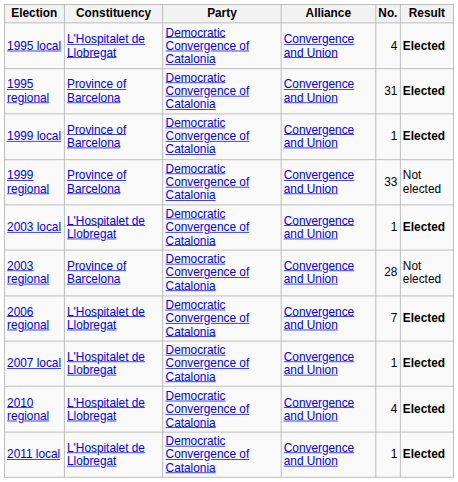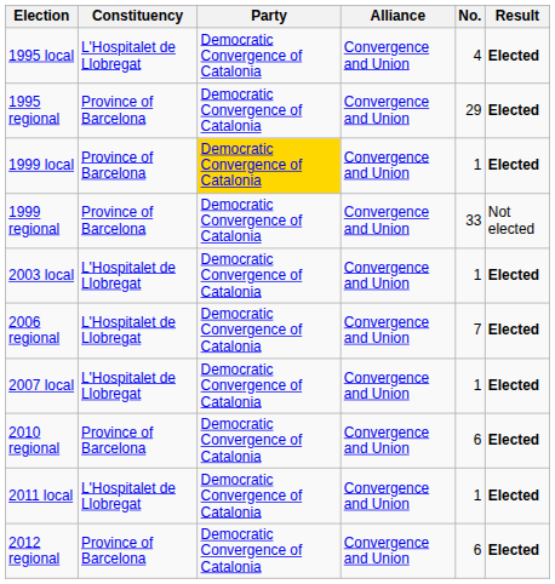 <table class="wikitable" style="text-align:left;">
 <tr>
 <th scope=col>Election</th>
 <th scope=col>Constituency</th>
 <th scope=col>Party</th>
 <th scope=col>Alliance</th>
 <th scope=col>No.</th>
 <th scope=col>Result</th>
 </tr>
 <tr>
 <td><a href='#'>1995 local</a></td>
 <td><a href='#'>L'Hospitalet de Llobregat</a></td>
 <td><a href='#'>Democratic Convergence of Catalonia</a></td>
 <td><a href='#'>Convergence and Union</a></td>
 <td align=right>4</td>
 <td><strong>Elected</strong></td>
 </tr>
 <tr>
 <td><a href='#'>1995 regional</a></td>
 <td><a href='#'>Province of Barcelona</a></td>
 <td><a href='#'>Democratic Convergence of Catalonia</a></td>
 <td><a href='#'>Convergence and Union</a></td>
-<td align=right>31</td>
+<td align=right>29</td>
 <td><strong>Elected</strong></td>
 </tr>
 <tr>
 <td><a href='#'>1999 local</a></td>
 <td><a href='#'>Province of Barcelona</a></td>
-<td><a href='#'>Democratic Convergence of Catalonia</a></td>
+<td style="background: gold;"><a href='#'>Democratic Convergence of Catalonia</a></td>
 <td><a href='#'>Convergence and Union</a></td>
 <td align=right>1</td>
 <td><strong>Elected</strong></td>
 </tr>
 <tr>
 <td><a href='#'>1999 regional</a></td>
 <td><a href='#'>Province of Barcelona</a></td>
 <td><a href='#'>Democratic Convergence of Catalonia</a></td>
 <td><a href='#'>Convergence and Union</a></td>
 <td align=right>33</td>
 <td>Not elected</td>
 </tr>
 <tr>
 <td><a href='#'>2003 local</a></td>
 <td><a href='#'>L'Hospitalet de Llobregat</a></td>
 <td><a href='#'>Democratic Convergence of Catalonia</a></td>
 <td><a href='#'>Convergence and Union</a></td>
 <td align=right>1</td>
 <td><strong>Elected</strong></td>
 </tr>
 <tr>
-<td><a href='#'>2003 regional</a></td>
-<td><a href='#'>Province of Barcelona</a></td>
-<td><a href='#'>Democratic Convergence of Catalonia</a></td>
-<td><a href='#'>Convergence and Union</a></td>
-<td align=right>28</td>
-<td>Not elected</td>
-</tr>
-<tr>
 <td><a href='#'>2006 regional</a></td>
 <td><a href='#'>L'Hospitalet de Llobregat</a></td>
 <td><a href='#'>Democratic Convergence of Catalonia</a></td>
 <td><a href='#'>Convergence and Union</a></td>
 <td align=right>7</td>
 <td><strong>Elected</strong></td>
 </tr>
 <tr>
 <td><a href='#'>2007 local</a></td>
 <td><a href='#'>L'Hospitalet de Llobregat</a></td>
 <td><a href='#'>Democratic Convergence of Catalonia</a></td>
 <td><a href='#'>Convergence and Union</a></td>
 <td align=right>1</td>
 <td><strong>Elected</strong></td>
 </tr>
 <tr>
 <td><a href='#'>2010 regional</a></td>
-<td><a href='#'>L'Hospitalet de Llobregat</a></td>
+<td><a href='#'>Province of Barcelona</a></td>
 <td><a href='#'>Democratic Convergence of Catalonia</a></td>
 <td><a href='#'>Convergence and Union</a></td>
-<td align=right>4</td>
+<td align=right>6</td>
 <td><strong>Elected</strong></td>
 </tr>
 <tr>
 <td><a href='#'>2011 local</a></td>
 <td><a href='#'>L'Hospitalet de Llobregat</a></td>
 <td><a href='#'>Democratic Convergence of Catalonia</a></td>
 <td><a href='#'>Convergence and Union</a></td>
 <td align=right>1</td>
 <td><strong>Elected</strong></td>
 </tr>
+<tr>
+<td><a href='#'>2012 regional</a></td>
+<td><a href='#'>Province of Barcelona</a></td>
+<td><a href='#'>Democratic Convergence of Catalonia</a></td>
+<td><a href='#'>Convergence and Union</a></td>
+<td align=right>6</td>
+<td><strong>Elected</strong></td>
+</tr>
 </table>
